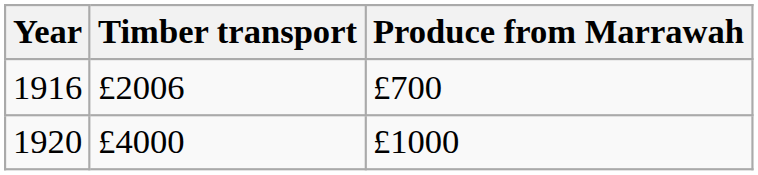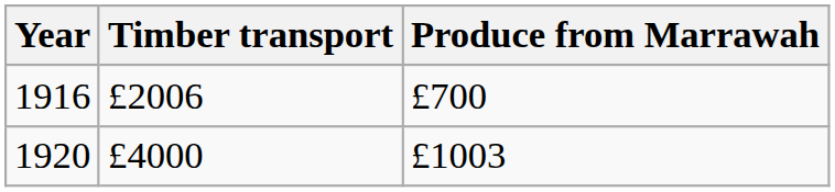 <table class="wikitable">
 <tr>
 <th>Year</th>
 <th>Timber transport</th>
 <th>Produce from Marrawah</th>
 </tr>
 <tr>
 <td>1916</td>
 <td>£2006</td>
 <td>£700</td>
 </tr>
 <tr>
 <td>1920</td>
 <td>£4000</td>
-<td>£1000</td>
+<td>£1003</td>
 </tr>
 </table>
